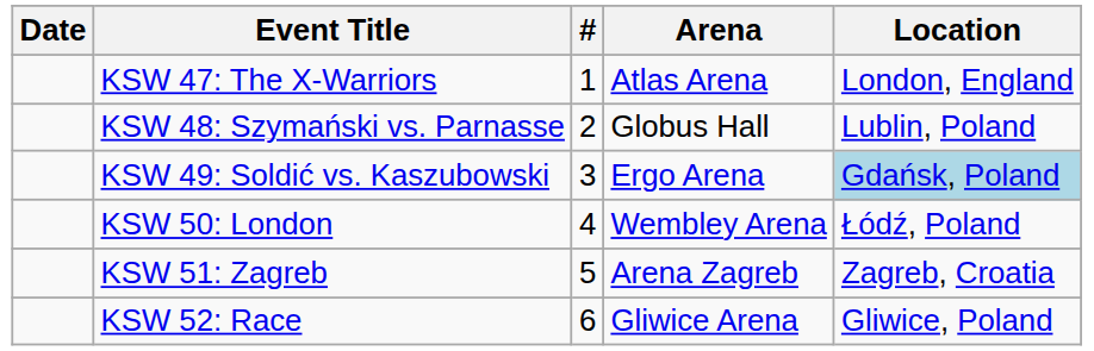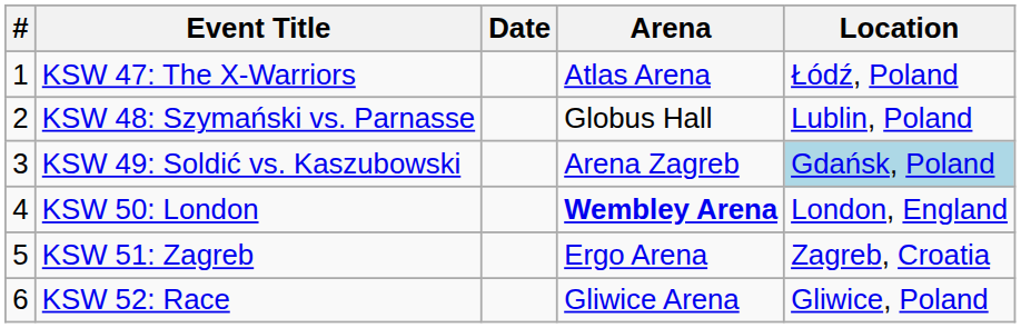 <table class="sortable wikitable succession-box" style="margin:1.0em auto; font-size:90%;">
 <tr>
+<th scope="col">#</th>
+<th scope="col">Event Title</th>
 <th scope="col">Date</th>
-<th scope="col">Event Title</th>
-<th scope="col">#</th>
 <th scope="col">Arena</th>
 <th scope="col">Location</th>
 </tr>
 <tr>
+<td align=center>1</td>
+<td><a href='#'>KSW 47: The X-Warriors</a></td>
 <td></td>
-<td><a href='#'>KSW 47: The X-Warriors</a></td>
-<td align=center>1</td>
 <td><a href='#'>Atlas Arena</a></td>
-<td> <a href='#'>London</a>, <a href='#'>England</a></td>
+<td> <a href='#'>Łódź</a>, <a href='#'>Poland</a></td>
 </tr>
 <tr>
+<td align=center>2</td>
+<td><a href='#'>KSW 48: Szymański vs. Parnasse</a></td>
 <td></td>
-<td><a href='#'>KSW 48: Szymański vs. Parnasse</a></td>
-<td align=center>2</td>
 <td>Globus Hall</td>
 <td> <a href='#'>Lublin</a>, <a href='#'>Poland</a></td>
 </tr>
 <tr>
+<td align=center>3</td>
+<td><a href='#'>KSW 49: Soldić vs. Kaszubowski</a></td>
 <td></td>
-<td><a href='#'>KSW 49: Soldić vs. Kaszubowski</a></td>
-<td align=center>3</td>
-<td><a href='#'>Ergo Arena</a></td>
+<td><a href='#'>Arena Zagreb</a></td>
 <td style="background: lightblue;"> <a href='#'>Gdańsk</a>, <a href='#'>Poland</a></td>
 </tr>
 <tr>
+<td align=center>4</td>
+<td><a href='#'>KSW 50: London</a></td>
 <td></td>
-<td><a href='#'>KSW 50: London</a></td>
-<td align=center>4</td>
-<td><a href='#'>Wembley Arena</a></td>
-<td> <a href='#'>Łódź</a>, <a href='#'>Poland</a></td>
+<td><strong><a href='#'>Wembley Arena</a></strong></td>
+<td> <a href='#'>London</a>, <a href='#'>England</a></td>
 </tr>
 <tr>
+<td align=center>5</td>
+<td><a href='#'>KSW 51: Zagreb</a></td>
 <td></td>
-<td><a href='#'>KSW 51: Zagreb</a></td>
-<td align=center>5</td>
-<td><a href='#'>Arena Zagreb</a></td>
+<td><a href='#'>Ergo Arena</a></td>
 <td> <a href='#'>Zagreb</a>, <a href='#'>Croatia</a></td>
 </tr>
 <tr>
+<td align=center>6</td>
+<td><a href='#'>KSW 52: Race</a></td>
 <td></td>
-<td><a href='#'>KSW 52: Race</a></td>
-<td align=center>6</td>
 <td><a href='#'>Gliwice Arena</a></td>
 <td> <a href='#'>Gliwice</a>, <a href='#'>Poland</a></td>
 </tr>
 </table>
